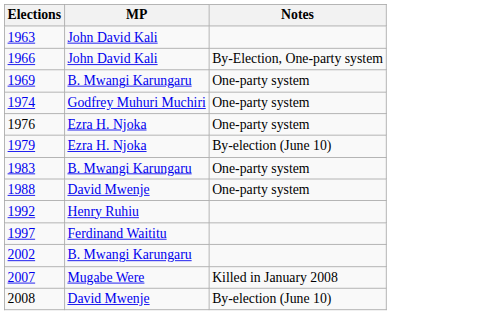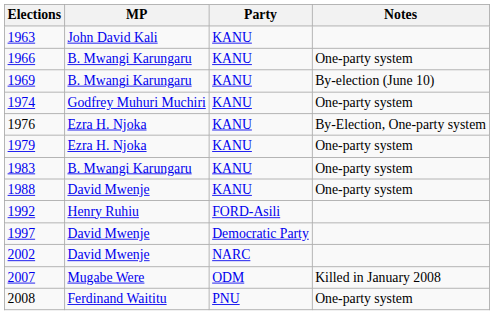 <table class="wikitable">
 <tr>
 <th>Elections</th>
 <th>MP </th>
+<th>Party</th>
 <th>Notes</th>
 </tr>
 <tr>
 <td><a href='#'>1963</a></td>
 <td><a href='#'>John David Kali</a></td>
+<td><a href='#'>KANU</a></td>
 <td></td>
 </tr>
 <tr>
 <td><a href='#'>1966</a></td>
-<td><a href='#'>John David Kali</a></td>
-<td>By-Election, One-party system</td>
+<td><a href='#'>B. Mwangi Karungaru</a></td>
+<td><a href='#'>KANU</a></td>
+<td>One-party system</td>
 </tr>
 <tr>
 <td><a href='#'>1969</a></td>
 <td><a href='#'>B. Mwangi Karungaru</a></td>
-<td>One-party system</td>
+<td><a href='#'>KANU</a></td>
+<td>By-election (June 10) </td>
 </tr>
 <tr>
 <td><a href='#'>1974</a></td>
 <td><a href='#'>Godfrey Muhuri Muchiri</a></td>
+<td><a href='#'>KANU</a></td>
 <td>One-party system</td>
 </tr>
 <tr>
 <td>1976</td>
 <td><a href='#'>Ezra H. Njoka</a></td>
-<td>One-party system</td>
+<td><a href='#'>KANU</a></td>
+<td>By-Election, One-party system</td>
 </tr>
 <tr>
 <td><a href='#'>1979</a></td>
 <td><a href='#'>Ezra H. Njoka</a></td>
-<td>By-election (June 10) </td>
+<td><a href='#'>KANU</a></td>
+<td>One-party system</td>
 </tr>
 <tr>
 <td><a href='#'>1983</a></td>
 <td><a href='#'>B. Mwangi Karungaru</a></td>
+<td><a href='#'>KANU</a></td>
 <td>One-party system</td>
 </tr>
 <tr>
 <td><a href='#'>1988</a></td>
 <td><a href='#'>David Mwenje</a></td>
+<td><a href='#'>KANU</a></td>
 <td>One-party system</td>
 </tr>
 <tr>
 <td><a href='#'>1992</a></td>
 <td><a href='#'>Henry Ruhiu</a></td>
+<td><a href='#'>FORD-Asili</a></td>
 <td></td>
 </tr>
 <tr>
 <td><a href='#'>1997</a></td>
-<td><a href='#'>Ferdinand Waititu</a></td>
+<td><a href='#'>David Mwenje</a></td>
+<td><a href='#'>Democratic Party</a></td>
 <td></td>
 </tr>
 <tr>
 <td><a href='#'>2002</a></td>
-<td><a href='#'>B. Mwangi Karungaru</a></td>
+<td><a href='#'>David Mwenje</a></td>
+<td><a href='#'>NARC</a></td>
 <td></td>
 </tr>
 <tr>
 <td><a href='#'>2007</a></td>
 <td><a href='#'>Mugabe Were</a></td>
+<td><a href='#'>ODM</a></td>
 <td>Killed in January 2008</td>
 </tr>
 <tr>
 <td>2008</td>
-<td><a href='#'>David Mwenje</a></td>
-<td>By-election (June 10) </td>
+<td><a href='#'>Ferdinand Waititu</a></td>
+<td><a href='#'>PNU</a></td>
+<td>One-party system</td>
 </tr>
 </table>
